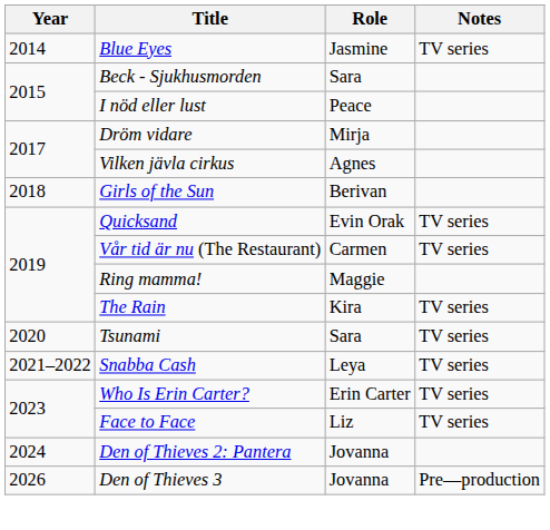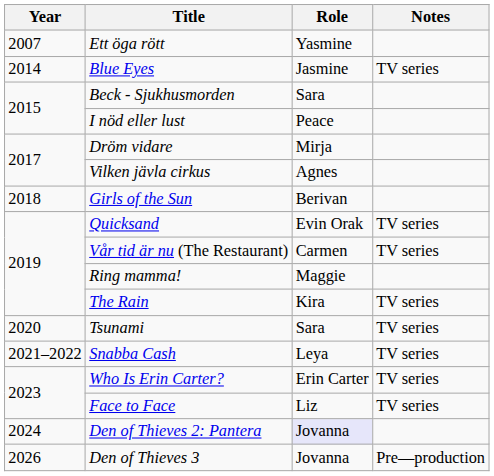 <table class="wikitable sortable">
 <tr>
 <th>Year</th>
 <th>Title</th>
 <th>Role</th>
 <th class="unsortable">Notes</th>
+</tr>
+<tr>
+<td>2007</td>
+<td><em>Ett öga rött</em></td>
+<td>Yasmine</td>
+<td></td>
 </tr>
 <tr>
 <td>2014</td>
 <td><em><a href='#'>Blue Eyes</a></em></td>
 <td>Jasmine</td>
 <td>TV series</td>
 </tr>
 <tr>
 <td rowspan=2>2015</td>
 <td><em>Beck - Sjukhusmorden</em></td>
 <td>Sara</td>
 <td></td>
 </tr>
 <tr>
 <td><em>I nöd eller lust</em></td>
 <td>Peace</td>
 <td></td>
 </tr>
 <tr>
 <td rowspan=2>2017</td>
 <td><em>Dröm vidare</em></td>
 <td>Mirja</td>
 <td></td>
 </tr>
 <tr>
 <td><em>Vilken jävla cirkus</em></td>
 <td>Agnes</td>
 <td></td>
 </tr>
 <tr>
 <td>2018</td>
 <td><em><a href='#'>Girls of the Sun</a></em></td>
 <td>Berivan</td>
 <td></td>
 </tr>
 <tr>
 <td rowspan=4>2019</td>
 <td><em><a href='#'>Quicksand</a></em></td>
 <td>Evin Orak</td>
 <td>TV series</td>
 </tr>
 <tr>
 <td><em><a href='#'>Vår tid är nu</a></em> (The Restaurant)</td>
 <td>Carmen</td>
 <td>TV series</td>
 </tr>
 <tr>
 <td><em>Ring mamma!</em></td>
 <td>Maggie</td>
 <td></td>
 </tr>
 <tr>
 <td><em><a href='#'>The Rain</a></em></td>
 <td>Kira</td>
 <td>TV series</td>
 </tr>
 <tr>
 <td>2020</td>
 <td><em>Tsunami</em></td>
 <td>Sara</td>
 <td>TV series</td>
 </tr>
 <tr>
 <td>2021–2022</td>
 <td><em><a href='#'>Snabba Cash</a></em></td>
 <td>Leya</td>
 <td>TV series</td>
 </tr>
 <tr>
 <td rowspan="2">2023</td>
 <td><em><a href='#'>Who Is Erin Carter?</a></em></td>
 <td>Erin Carter</td>
 <td>TV series</td>
 </tr>
 <tr>
 <td><em><a href='#'>Face to Face</a></em></td>
 <td>Liz</td>
 <td>TV series</td>
 </tr>
 <tr>
 <td>2024</td>
 <td><em><a href='#'>Den of Thieves 2: Pantera</a></em></td>
-<td>Jovanna</td>
+<td style="background: lavender;">Jovanna</td>
 <td></td>
 </tr>
 <tr>
 <td>2026</td>
 <td><em>Den of Thieves 3</em></td>
 <td>Jovanna</td>
 <td>Pre—production</td>
 </tr>
 </table>
